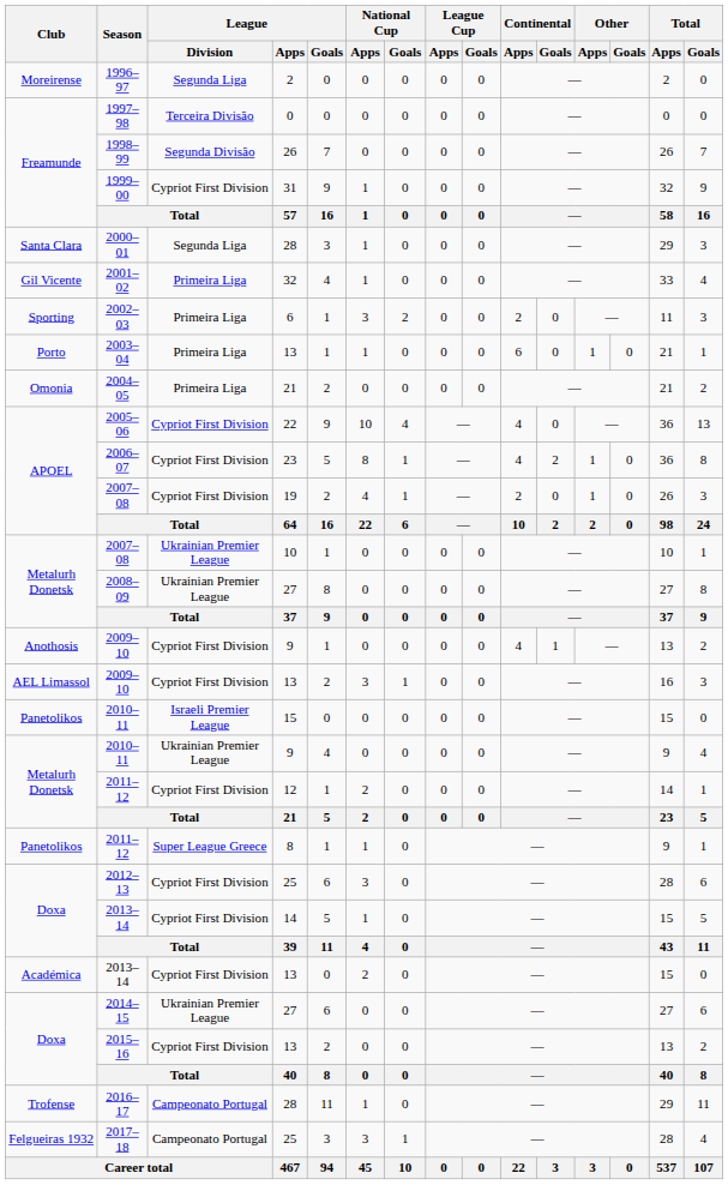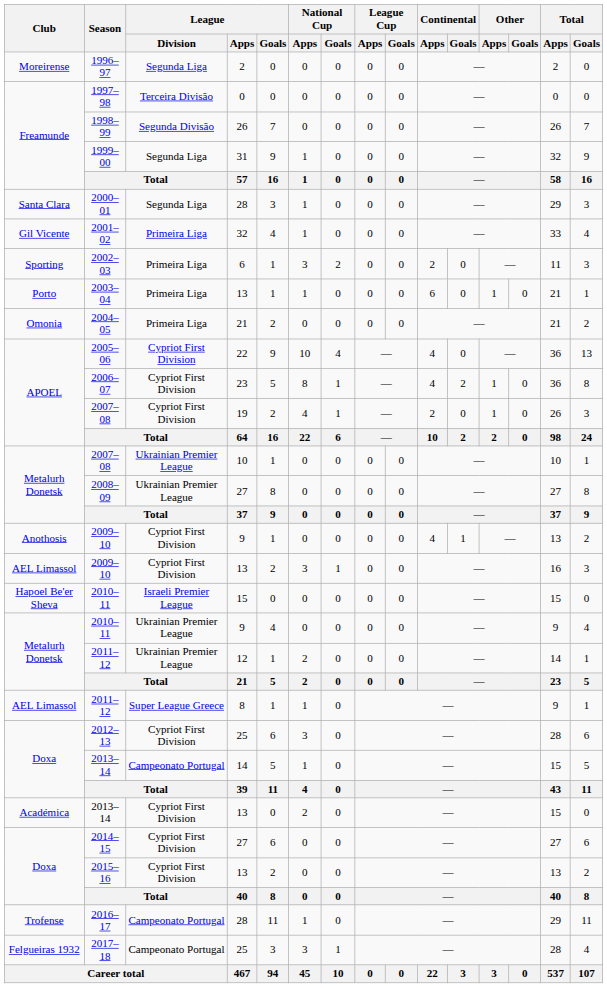 <table class="wikitable" style="text-align: center;">
 <tr>
 <th rowspan="2">Club</th>
 <th rowspan="2">Season</th>
 <th colspan="3">League</th>
 <th colspan="2">National Cup</th>
 <th colspan="2">League Cup</th>
 <th colspan="2">Continental</th>
 <th colspan="2">Other</th>
 <th colspan="2">Total</th>
 </tr>
 <tr>
 <th>Division</th>
 <th>Apps</th>
 <th>Goals</th>
 <th>Apps</th>
 <th>Goals</th>
 <th>Apps</th>
 <th>Goals</th>
 <th>Apps</th>
 <th>Goals</th>
 <th>Apps</th>
 <th>Goals</th>
 <th>Apps</th>
 <th>Goals</th>
 </tr>
 <tr>
 <td rowspan="1" valign="center"><a href='#'>Moreirense</a></td>
 <td><a href='#'>1996–97</a></td>
 <td><a href='#'>Segunda Liga</a></td>
 <td>2</td>
 <td>0</td>
 <td>0</td>
 <td>0</td>
 <td>0</td>
 <td>0</td>
 <td colspan="4">—</td>
 <td>2</td>
 <td>0</td>
 </tr>
 <tr>
 <td rowspan="4" valign="center"><a href='#'>Freamunde</a></td>
 <td><a href='#'>1997–98</a></td>
 <td><a href='#'>Terceira Divisão</a></td>
 <td>0</td>
 <td>0</td>
 <td>0</td>
 <td>0</td>
 <td>0</td>
 <td>0</td>
 <td colspan="4">—</td>
 <td>0</td>
 <td>0</td>
 </tr>
 <tr>
 <td><a href='#'>1998–99</a></td>
 <td><a href='#'>Segunda Divisão</a></td>
 <td>26</td>
 <td>7</td>
 <td>0</td>
 <td>0</td>
 <td>0</td>
 <td>0</td>
 <td colspan="4">—</td>
 <td>26</td>
 <td>7</td>
 </tr>
 <tr>
 <td><a href='#'>1999–00</a></td>
-<td>Cypriot First Division</td>
+<td>Segunda Liga</td>
 <td>31</td>
 <td>9</td>
 <td>1</td>
 <td>0</td>
 <td>0</td>
 <td>0</td>
 <td colspan="4">—</td>
 <td>32</td>
 <td>9</td>
 </tr>
 <tr>
 <th colspan="2">Total</th>
 <th>57</th>
 <th>16</th>
 <th>1</th>
 <th>0</th>
 <th>0</th>
 <th>0</th>
 <th colspan="4">—</th>
 <th>58</th>
 <th>16</th>
 </tr>
 <tr>
 <td rowspan="1" valign="center"><a href='#'>Santa Clara</a></td>
 <td><a href='#'>2000–01</a></td>
 <td>Segunda Liga</td>
 <td>28</td>
 <td>3</td>
 <td>1</td>
 <td>0</td>
 <td>0</td>
 <td>0</td>
 <td colspan="4">—</td>
 <td>29</td>
 <td>3</td>
 </tr>
 <tr>
 <td rowspan="1" valign="center"><a href='#'>Gil Vicente</a></td>
 <td><a href='#'>2001–02</a></td>
 <td><a href='#'>Primeira Liga</a></td>
 <td>32</td>
 <td>4</td>
 <td>1</td>
 <td>0</td>
 <td>0</td>
 <td>0</td>
 <td colspan="4">—</td>
 <td>33</td>
 <td>4</td>
 </tr>
 <tr>
 <td rowspan="1" valign="center"><a href='#'>Sporting</a></td>
 <td><a href='#'>2002–03</a></td>
 <td>Primeira Liga</td>
 <td>6</td>
 <td>1</td>
 <td>3</td>
 <td>2</td>
 <td>0</td>
 <td>0</td>
 <td>2</td>
 <td>0</td>
 <td colspan="2">—</td>
 <td>11</td>
 <td>3</td>
 </tr>
 <tr>
 <td rowspan="1" valign="center"><a href='#'>Porto</a></td>
 <td><a href='#'>2003–04</a></td>
 <td>Primeira Liga</td>
 <td>13</td>
 <td>1</td>
 <td>1</td>
 <td>0</td>
 <td>0</td>
 <td>0</td>
 <td>6</td>
 <td>0</td>
 <td>1</td>
 <td>0</td>
 <td>21</td>
 <td>1</td>
 </tr>
 <tr>
 <td rowspan="1" valign="center"><a href='#'>Omonia</a></td>
 <td><a href='#'>2004–05</a></td>
 <td>Primeira Liga</td>
 <td>21</td>
 <td>2</td>
 <td>0</td>
 <td>0</td>
 <td>0</td>
 <td>0</td>
 <td colspan="4">—</td>
 <td>21</td>
 <td>2</td>
 </tr>
 <tr>
 <td rowspan="4" valign="center"><a href='#'>APOEL</a></td>
 <td><a href='#'>2005–06</a></td>
 <td><a href='#'>Cypriot First Division</a></td>
 <td>22</td>
 <td>9</td>
 <td>10</td>
 <td>4</td>
 <td colspan="2">—</td>
 <td>4</td>
 <td>0</td>
 <td colspan="2">—</td>
 <td>36</td>
 <td>13</td>
 </tr>
 <tr>
 <td><a href='#'>2006–07</a></td>
 <td>Cypriot First Division</td>
 <td>23</td>
 <td>5</td>
 <td>8</td>
 <td>1</td>
 <td colspan="2">—</td>
 <td>4</td>
 <td>2</td>
 <td>1</td>
 <td>0</td>
 <td>36</td>
 <td>8</td>
 </tr>
 <tr>
 <td><a href='#'>2007–08</a></td>
 <td>Cypriot First Division</td>
 <td>19</td>
 <td>2</td>
 <td>4</td>
 <td>1</td>
 <td colspan="2">—</td>
 <td>2</td>
 <td>0</td>
 <td>1</td>
 <td>0</td>
 <td>26</td>
 <td>3</td>
 </tr>
 <tr>
 <th colspan="2">Total</th>
 <th>64</th>
 <th>16</th>
 <th>22</th>
 <th>6</th>
 <th colspan="2">—</th>
 <th>10</th>
 <th>2</th>
 <th>2</th>
 <th>0</th>
 <th>98</th>
 <th>24</th>
 </tr>
 <tr>
 <td rowspan="3" valign="center"><a href='#'>Metalurh Donetsk</a></td>
 <td><a href='#'>2007–08</a></td>
 <td><a href='#'>Ukrainian Premier League</a></td>
 <td>10</td>
 <td>1</td>
 <td>0</td>
 <td>0</td>
 <td>0</td>
 <td>0</td>
 <td colspan="4">—</td>
 <td>10</td>
 <td>1</td>
 </tr>
 <tr>
 <td><a href='#'>2008–09</a></td>
 <td>Ukrainian Premier League</td>
 <td>27</td>
 <td>8</td>
 <td>0</td>
 <td>0</td>
 <td>0</td>
 <td>0</td>
 <td colspan="4">—</td>
 <td>27</td>
 <td>8</td>
 </tr>
 <tr>
 <th colspan="2">Total</th>
 <th>37</th>
 <th>9</th>
 <th>0</th>
 <th>0</th>
 <th>0</th>
 <th>0</th>
 <th colspan="4">—</th>
 <th>37</th>
 <th>9</th>
 </tr>
 <tr>
 <td rowspan="1" valign="center"><a href='#'>Anothosis</a></td>
 <td><a href='#'>2009–10</a></td>
 <td>Cypriot First Division</td>
 <td>9</td>
 <td>1</td>
 <td>0</td>
 <td>0</td>
 <td>0</td>
 <td>0</td>
 <td>4</td>
 <td>1</td>
 <td colspan="2">—</td>
 <td>13</td>
 <td>2</td>
 </tr>
 <tr>
 <td rowspan="1" valign="center"><a href='#'>AEL Limassol</a></td>
 <td><a href='#'>2009–10</a></td>
 <td>Cypriot First Division</td>
 <td>13</td>
 <td>2</td>
 <td>3</td>
 <td>1</td>
 <td>0</td>
 <td>0</td>
 <td colspan="4">—</td>
 <td>16</td>
 <td>3</td>
 </tr>
 <tr>
-<td rowspan="1" valign="center"><a href='#'>Panetolikos</a></td>
+<td rowspan="1" valign="center"><a href='#'>Hapoel Be'er Sheva</a></td>
 <td><a href='#'>2010–11</a></td>
 <td><a href='#'>Israeli Premier League</a></td>
 <td>15</td>
 <td>0</td>
 <td>0</td>
 <td>0</td>
 <td>0</td>
 <td>0</td>
 <td colspan="4">—</td>
 <td>15</td>
 <td>0</td>
 </tr>
 <tr>
 <td rowspan="3" valign="center"><a href='#'>Metalurh Donetsk</a></td>
 <td><a href='#'>2010–11</a></td>
 <td>Ukrainian Premier League</td>
 <td>9</td>
 <td>4</td>
 <td>0</td>
 <td>0</td>
 <td>0</td>
 <td>0</td>
 <td colspan="4">—</td>
 <td>9</td>
 <td>4</td>
 </tr>
 <tr>
 <td><a href='#'>2011–12</a></td>
-<td>Cypriot First Division</td>
+<td>Ukrainian Premier League</td>
 <td>12</td>
 <td>1</td>
 <td>2</td>
 <td>0</td>
 <td>0</td>
 <td>0</td>
 <td colspan="4">—</td>
 <td>14</td>
 <td>1</td>
 </tr>
 <tr>
 <th colspan="2">Total</th>
 <th>21</th>
 <th>5</th>
 <th>2</th>
 <th>0</th>
 <th>0</th>
 <th>0</th>
 <th colspan="4">—</th>
 <th>23</th>
 <th>5</th>
 </tr>
 <tr>
-<td rowspan="1" valign="center"><a href='#'>Panetolikos</a></td>
+<td rowspan="1" valign="center"><a href='#'>AEL Limassol</a></td>
 <td><a href='#'>2011–12</a></td>
 <td><a href='#'>Super League Greece</a></td>
 <td>8</td>
 <td>1</td>
 <td>1</td>
 <td>0</td>
 <td colspan="6">—</td>
 <td>9</td>
 <td>1</td>
 </tr>
 <tr>
 <td rowspan="3" valign="center"><a href='#'>Doxa</a></td>
 <td><a href='#'>2012–13</a></td>
 <td>Cypriot First Division</td>
 <td>25</td>
 <td>6</td>
 <td>3</td>
 <td>0</td>
 <td colspan="6">—</td>
 <td>28</td>
 <td>6</td>
 </tr>
 <tr>
 <td><a href='#'>2013–14</a></td>
-<td>Cypriot First Division</td>
+<td><a href='#'>Campeonato Portugal</a></td>
 <td>14</td>
 <td>5</td>
 <td>1</td>
 <td>0</td>
 <td colspan="6">—</td>
 <td>15</td>
 <td>5</td>
 </tr>
 <tr>
 <th colspan="2">Total</th>
 <th>39</th>
 <th>11</th>
 <th>4</th>
 <th>0</th>
 <th colspan="6">—</th>
 <th>43</th>
 <th>11</th>
 </tr>
 <tr>
 <td rowspan="1" valign="center"><a href='#'>Académica</a></td>
 <td>2013–14</td>
 <td>Cypriot First Division</td>
 <td>13</td>
 <td>0</td>
 <td>2</td>
 <td>0</td>
 <td colspan="6">—</td>
 <td>15</td>
 <td>0</td>
 </tr>
 <tr>
 <td rowspan="3" valign="center"><a href='#'>Doxa</a></td>
 <td><a href='#'>2014–15</a></td>
-<td>Ukrainian Premier League</td>
+<td>Cypriot First Division</td>
 <td>27</td>
 <td>6</td>
 <td>0</td>
 <td>0</td>
 <td colspan="6">—</td>
 <td>27</td>
 <td>6</td>
 </tr>
 <tr>
 <td><a href='#'>2015–16</a></td>
 <td>Cypriot First Division</td>
 <td>13</td>
 <td>2</td>
 <td>0</td>
 <td>0</td>
 <td colspan="6">—</td>
 <td>13</td>
 <td>2</td>
 </tr>
 <tr>
 <th colspan="2">Total</th>
 <th>40</th>
 <th>8</th>
 <th>0</th>
 <th>0</th>
 <th colspan="6">—</th>
 <th>40</th>
 <th>8</th>
 </tr>
 <tr>
 <td><a href='#'>Trofense</a></td>
 <td><a href='#'>2016–17</a></td>
 <td><a href='#'>Campeonato Portugal</a></td>
 <td>28</td>
 <td>11</td>
 <td>1</td>
 <td>0</td>
 <td colspan="6">—</td>
 <td>29</td>
 <td>11</td>
 </tr>
 <tr>
 <td><a href='#'>Felgueiras 1932</a></td>
 <td><a href='#'>2017–18</a></td>
 <td>Campeonato Portugal</td>
 <td>25</td>
 <td>3</td>
 <td>3</td>
 <td>1</td>
 <td colspan="6">—</td>
 <td>28</td>
 <td>4</td>
 </tr>
 <tr>
 <th colspan="3">Career total</th>
 <th>467</th>
 <th>94</th>
 <th>45</th>
 <th>10</th>
 <th>0</th>
 <th>0</th>
 <th>22</th>
 <th>3</th>
 <th>3</th>
 <th>0</th>
 <th>537</th>
 <th>107</th>
 </tr>
 </table>
